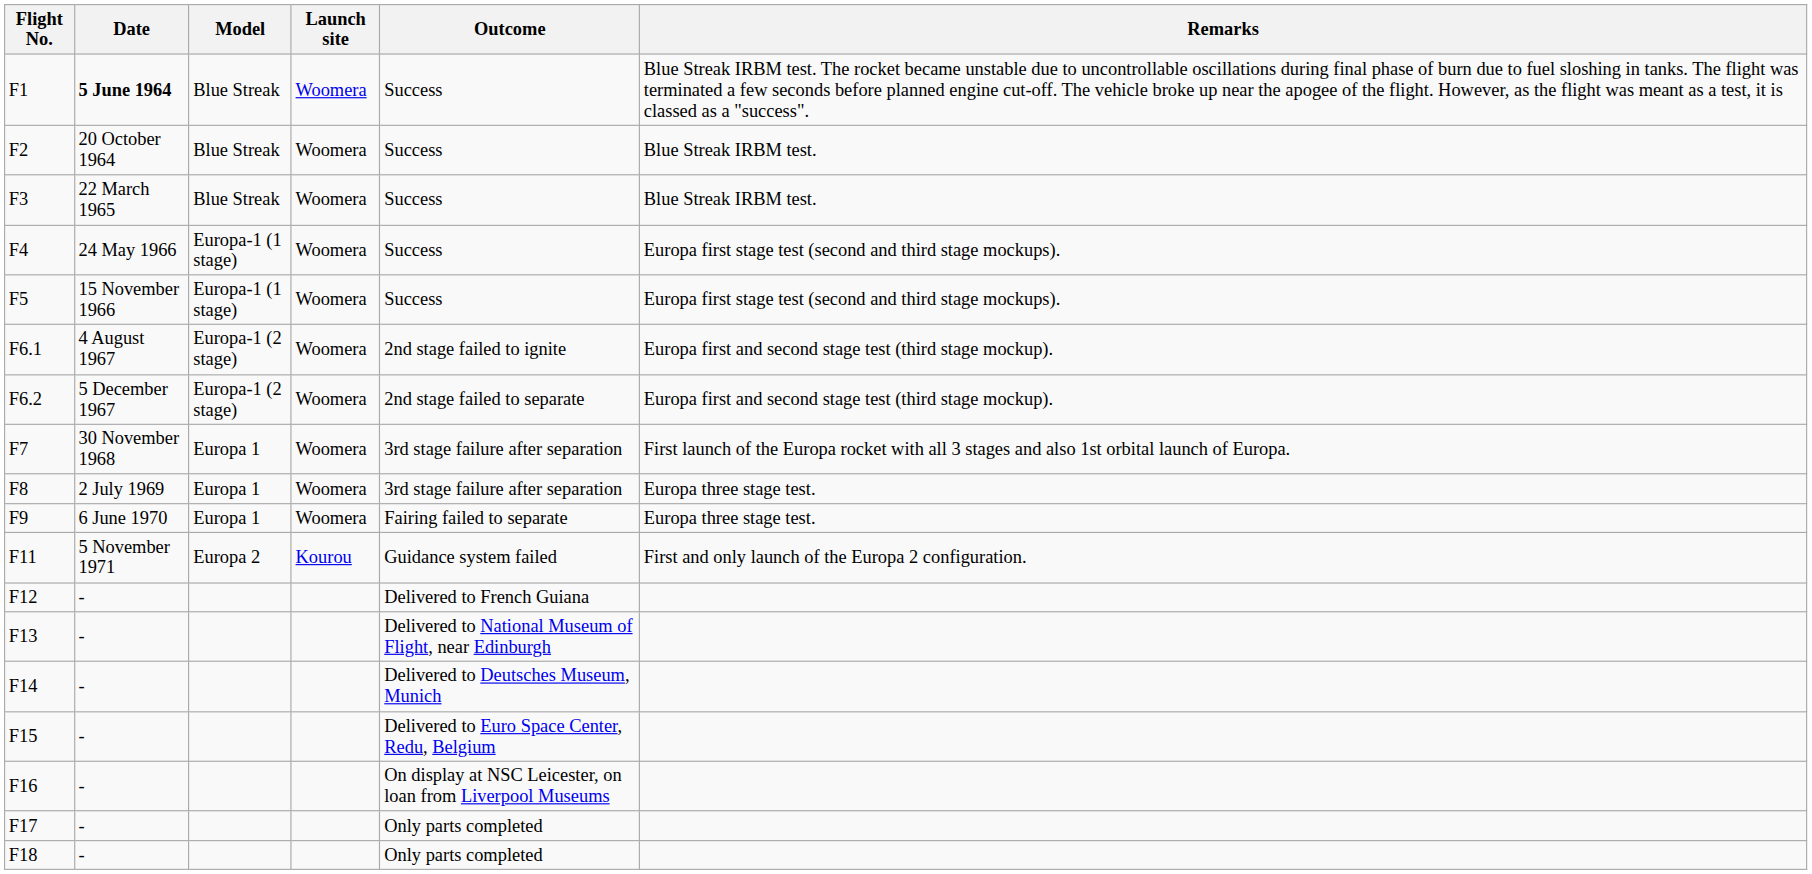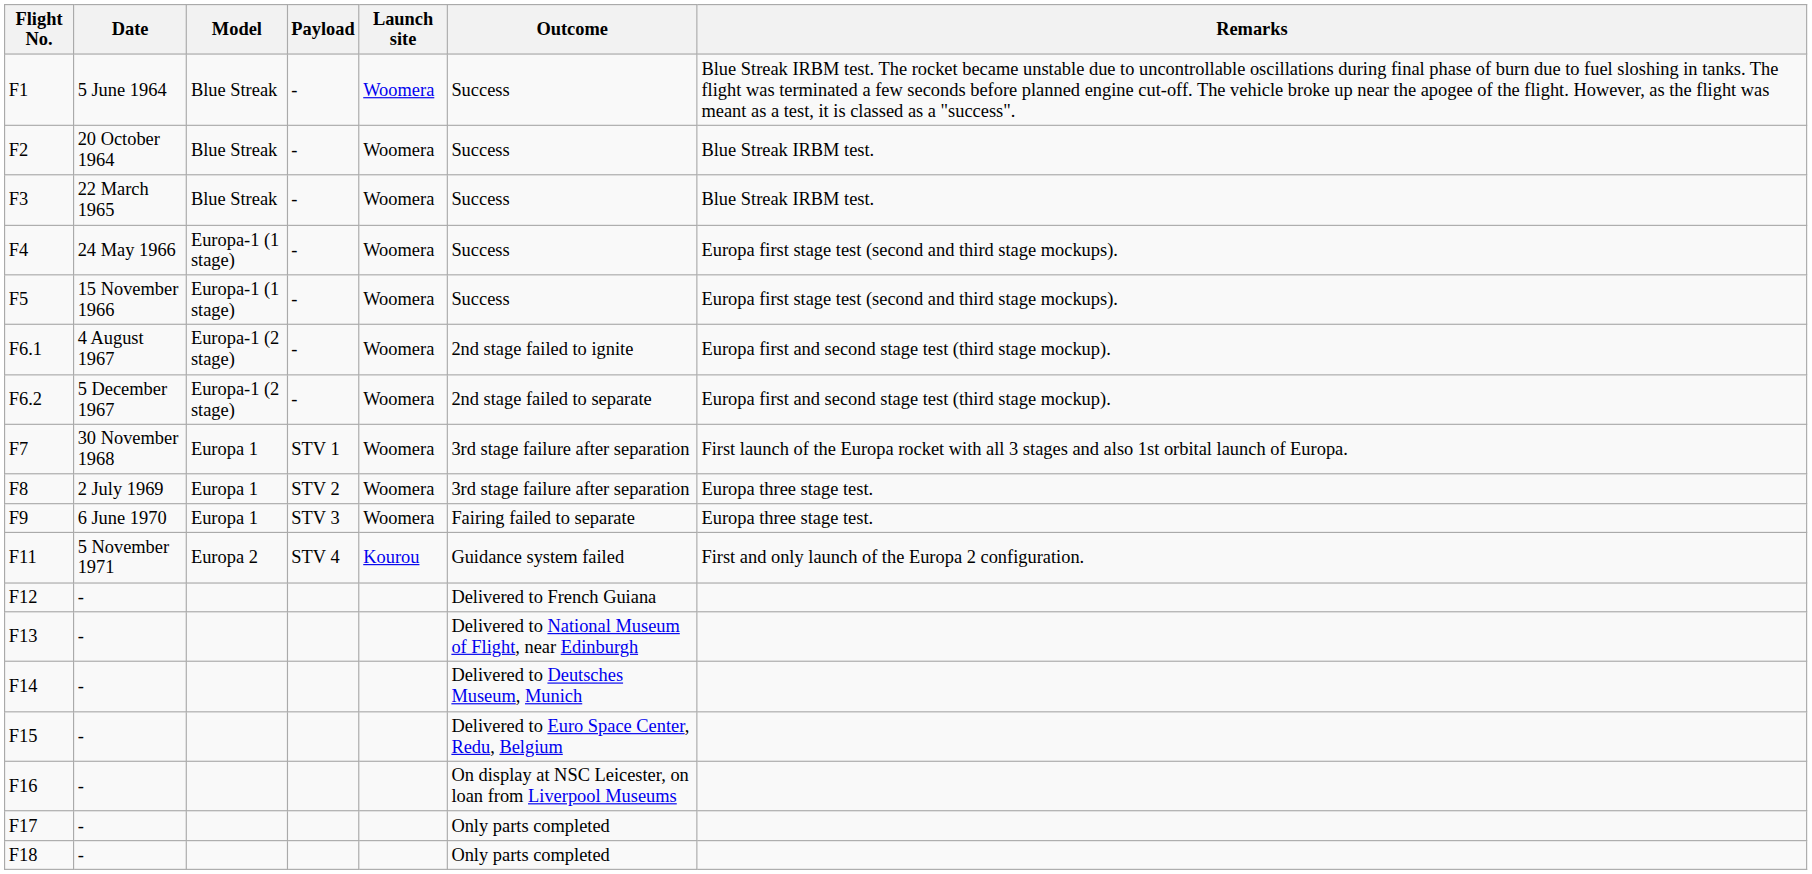 <table class="wikitable sortable">
 <tr>
 <th>Flight No.</th>
 <th>Date</th>
 <th>Model</th>
+<th>Payload</th>
 <th>Launch site</th>
 <th>Outcome</th>
 <th>Remarks</th>
 </tr>
 <tr>
 <td>F1</td>
-<td><strong>5 June 1964</strong></td>
+<td>5 June 1964</td>
 <td>Blue Streak</td>
+<td>-</td>
 <td><a href='#'>Woomera</a></td>
 <td>Success</td>
 <td>Blue Streak IRBM test. The rocket became unstable due to uncontrollable oscillations during final phase of burn due to fuel sloshing in tanks. The flight was terminated a few seconds before planned engine cut-off. The vehicle broke up near the apogee of the flight. However, as the flight was meant as a test, it is classed as a "success".</td>
 </tr>
 <tr>
 <td>F2</td>
 <td>20 October 1964</td>
 <td>Blue Streak</td>
+<td>-</td>
 <td>Woomera</td>
 <td>Success</td>
 <td>Blue Streak IRBM test.</td>
 </tr>
 <tr>
 <td>F3</td>
 <td>22 March 1965</td>
 <td>Blue Streak</td>
+<td>-</td>
 <td>Woomera</td>
 <td>Success</td>
 <td>Blue Streak IRBM test.</td>
 </tr>
 <tr>
 <td>F4</td>
 <td>24 May 1966</td>
 <td>Europa-1 (1 stage)</td>
+<td>-</td>
 <td>Woomera</td>
 <td>Success</td>
 <td>Europa first stage test (second and third stage mockups).</td>
 </tr>
 <tr>
 <td>F5</td>
 <td>15 November 1966</td>
 <td>Europa-1 (1 stage)</td>
+<td>-</td>
 <td>Woomera</td>
 <td>Success</td>
 <td>Europa first stage test (second and third stage mockups).</td>
 </tr>
 <tr>
 <td>F6.1</td>
 <td>4 August 1967</td>
 <td>Europa-1 (2 stage)</td>
+<td>-</td>
 <td>Woomera</td>
 <td>2nd stage failed to ignite</td>
 <td>Europa first and second stage test (third stage mockup).</td>
 </tr>
 <tr>
 <td>F6.2</td>
 <td>5 December 1967</td>
 <td>Europa-1 (2 stage)</td>
+<td>-</td>
 <td>Woomera</td>
 <td>2nd stage failed to separate</td>
 <td>Europa first and second stage test (third stage mockup).</td>
 </tr>
 <tr>
 <td>F7</td>
 <td>30 November 1968</td>
 <td>Europa 1</td>
+<td>STV 1</td>
 <td>Woomera</td>
 <td>3rd stage failure after separation</td>
 <td>First launch of the Europa rocket with all 3 stages and also 1st orbital launch of Europa.</td>
 </tr>
 <tr>
 <td>F8</td>
 <td>2 July 1969</td>
 <td>Europa 1</td>
+<td>STV 2</td>
 <td>Woomera</td>
 <td>3rd stage failure after separation</td>
 <td>Europa three stage test.</td>
 </tr>
 <tr>
 <td>F9</td>
 <td>6 June 1970</td>
 <td>Europa 1</td>
+<td>STV 3</td>
 <td>Woomera</td>
 <td>Fairing failed to separate</td>
 <td>Europa three stage test.</td>
 </tr>
 <tr>
 <td>F11</td>
 <td>5 November 1971</td>
 <td>Europa 2</td>
+<td>STV 4</td>
 <td><a href='#'>Kourou</a></td>
 <td>Guidance system failed</td>
 <td>First and only launch of the Europa 2 configuration.</td>
 </tr>
 <tr>
 <td>F12</td>
 <td>-</td>
+<td></td>
 <td></td>
 <td></td>
 <td>Delivered to French Guiana</td>
 <td></td>
 </tr>
 <tr>
 <td>F13</td>
 <td>-</td>
 <td></td>
 <td></td>
+<td></td>
 <td>Delivered to <a href='#'>National Museum of Flight</a>, near <a href='#'>Edinburgh</a></td>
 <td></td>
 </tr>
 <tr>
 <td>F14</td>
 <td>-</td>
+<td></td>
 <td></td>
 <td></td>
 <td>Delivered to <a href='#'>Deutsches Museum</a>, <a href='#'>Munich</a></td>
 <td></td>
 </tr>
 <tr>
 <td>F15</td>
 <td>-</td>
 <td></td>
 <td></td>
+<td></td>
 <td>Delivered to <a href='#'>Euro Space Center</a>, <a href='#'>Redu</a>, <a href='#'>Belgium</a></td>
 <td></td>
 </tr>
 <tr>
 <td>F16</td>
 <td>-</td>
+<td></td>
 <td></td>
 <td></td>
 <td>On display at NSC Leicester, on loan from <a href='#'>Liverpool Museums</a></td>
 <td></td>
 </tr>
 <tr>
 <td>F17</td>
 <td>-</td>
 <td></td>
 <td></td>
+<td></td>
 <td>Only parts completed</td>
 <td></td>
 </tr>
 <tr>
 <td>F18</td>
 <td>-</td>
 <td></td>
 <td></td>
+<td></td>
 <td>Only parts completed</td>
 <td></td>
 </tr>
 </table>
